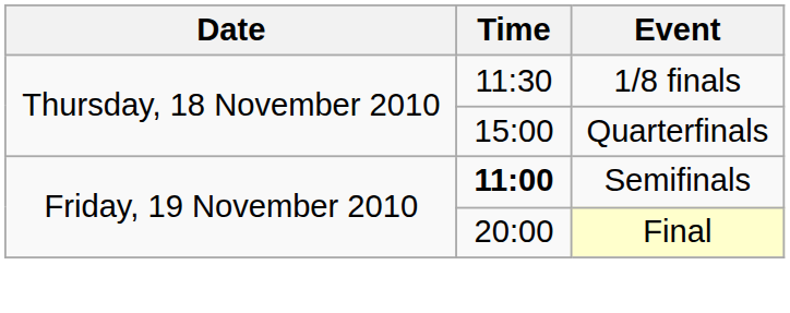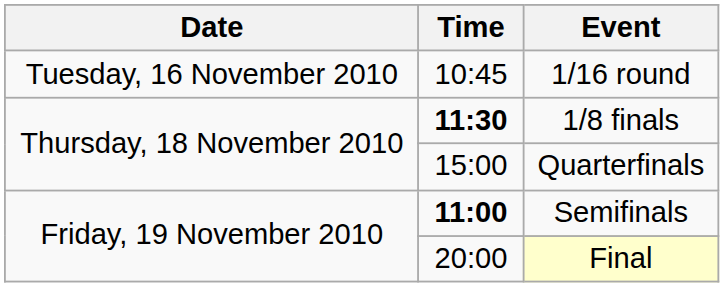 <table class = "wikitable" style="text-align:center;">
 <tr>
 <th width=220>Date</th>
 <th width=50>Time</th>
 <th width=100>Event</th>
 </tr>
 <tr>
+<td>Tuesday, 16 November 2010</td>
+<td>10:45</td>
+<td>1/16 round</td>
+</tr>
+<tr>
 <td rowspan=2>Thursday, 18 November 2010</td>
-<td>11:30</td>
+<td><strong>11:30</strong></td>
 <td>1/8 finals</td>
 </tr>
 <tr>
 <td>15:00</td>
 <td>Quarterfinals</td>
 </tr>
 <tr>
 <td rowspan=2>Friday, 19 November 2010</td>
 <td><strong>11:00</strong></td>
 <td>Semifinals</td>
 </tr>
 <tr>
 <td>20:00</td>
 <td bgcolor=ffffcc>Final</td>
 </tr>
 </table>
